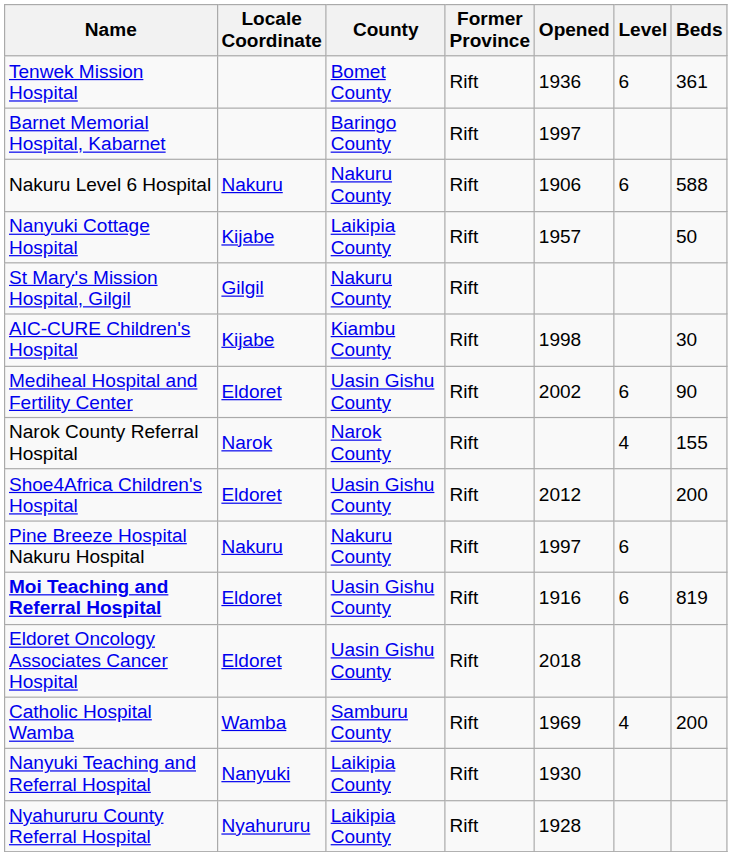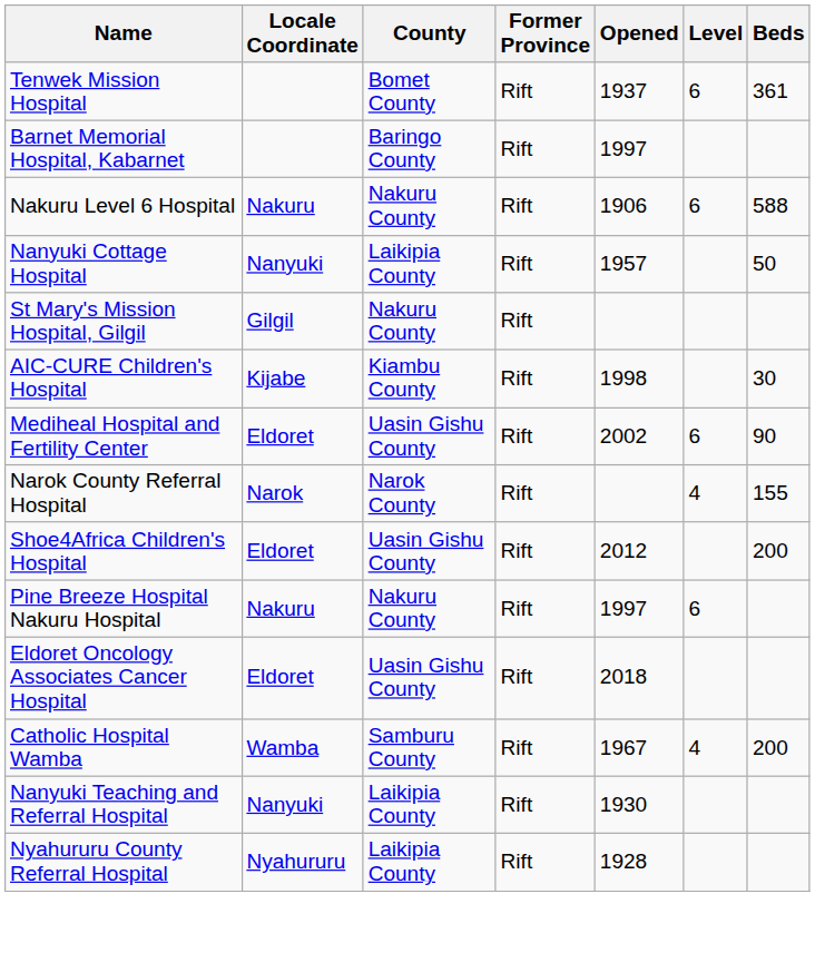 <table class="wikitable sortable">
 <tr>
 <th>Name</th>
 <th>Locale<br>Coordinate</th>
 <th>County</th>
 <th>Former<br>Province</th>
 <th>Opened</th>
 <th>Level</th>
 <th>Beds</th>
 </tr>
 <tr>
 <td><a href='#'>Tenwek Mission Hospital</a></td>
 <td><br></td>
 <td><a href='#'>Bomet County</a></td>
 <td>Rift</td>
-<td>1936</td>
+<td>1937</td>
 <td>6</td>
 <td>361</td>
 </tr>
 <tr>
 <td><a href='#'>Barnet Memorial Hospital, Kabarnet</a></td>
 <td><br></td>
 <td><a href='#'>Baringo County</a></td>
 <td>Rift</td>
 <td>1997</td>
 <td></td>
 <td></td>
 </tr>
 <tr>
 <td>Nakuru Level 6 Hospital</td>
 <td><a href='#'>Nakuru</a></td>
 <td><a href='#'>Nakuru County</a></td>
 <td>Rift</td>
 <td>1906</td>
 <td>6</td>
 <td>588</td>
 </tr>
 <tr>
 <td><a href='#'>Nanyuki Cottage Hospital</a></td>
-<td><a href='#'>Kijabe</a><br></td>
+<td><a href='#'>Nanyuki</a><br></td>
 <td><a href='#'>Laikipia County</a></td>
 <td>Rift</td>
 <td>1957</td>
 <td></td>
 <td>50</td>
 </tr>
 <tr>
 <td><a href='#'>St Mary's Mission Hospital, Gilgil</a></td>
 <td><a href='#'>Gilgil</a><br></td>
 <td><a href='#'>Nakuru County</a></td>
 <td>Rift</td>
 <td></td>
 <td></td>
 <td></td>
 </tr>
 <tr>
 <td><a href='#'>AIC-CURE Children's Hospital</a></td>
 <td><a href='#'>Kijabe</a><br></td>
 <td><a href='#'>Kiambu County</a></td>
 <td>Rift</td>
 <td>1998</td>
 <td></td>
 <td>30</td>
 </tr>
 <tr>
 <td><a href='#'>Mediheal Hospital and Fertility Center</a></td>
 <td><a href='#'>Eldoret</a><br></td>
 <td><a href='#'>Uasin Gishu County</a></td>
 <td>Rift</td>
 <td>2002</td>
 <td>6</td>
 <td>90</td>
 </tr>
 <tr>
 <td>Narok County Referral Hospital</td>
 <td><a href='#'>Narok</a><br></td>
 <td><a href='#'>Narok County</a></td>
 <td>Rift</td>
 <td></td>
 <td>4</td>
 <td>155</td>
 </tr>
 <tr>
 <td><a href='#'>Shoe4Africa Children's Hospital</a></td>
 <td><a href='#'>Eldoret</a><br></td>
 <td><a href='#'>Uasin Gishu County</a></td>
 <td>Rift</td>
 <td>2012</td>
 <td></td>
 <td>200</td>
 </tr>
 <tr>
 <td><a href='#'>Pine Breeze Hospital</a><br>Nakuru Hospital</td>
 <td><a href='#'>Nakuru</a><br></td>
 <td><a href='#'>Nakuru County</a></td>
 <td>Rift</td>
 <td>1997</td>
 <td>6</td>
 <td></td>
 </tr>
 <tr>
-<td><strong><a href='#'>Moi Teaching and Referral Hospital</a></strong></td>
-<td><a href='#'>Eldoret</a><br></td>
-<td><a href='#'>Uasin Gishu County</a></td>
-<td>Rift</td>
-<td>1916</td>
-<td>6</td>
-<td>819</td>
-</tr>
-<tr>
 <td><a href='#'>Eldoret Oncology Associates Cancer Hospital</a></td>
 <td><a href='#'>Eldoret</a><br></td>
 <td><a href='#'>Uasin Gishu County</a></td>
 <td>Rift</td>
 <td>2018</td>
 <td></td>
 <td></td>
 </tr>
 <tr>
 <td><a href='#'>Catholic Hospital Wamba</a></td>
 <td><a href='#'>Wamba</a><br></td>
 <td><a href='#'>Samburu County</a></td>
 <td>Rift</td>
-<td>1969</td>
+<td>1967</td>
 <td>4</td>
 <td>200</td>
 </tr>
 <tr>
 <td><a href='#'>Nanyuki Teaching and Referral Hospital</a></td>
 <td><a href='#'>Nanyuki</a></td>
 <td><a href='#'>Laikipia County</a></td>
 <td>Rift</td>
 <td>1930</td>
 <td></td>
 <td></td>
 </tr>
 <tr>
 <td><a href='#'>Nyahururu County Referral Hospital</a></td>
 <td><a href='#'>Nyahururu</a></td>
 <td><a href='#'>Laikipia County</a></td>
 <td>Rift</td>
 <td>1928</td>
 <td></td>
 <td></td>
 </tr>
 <tr>
 </tr>
 </table>
